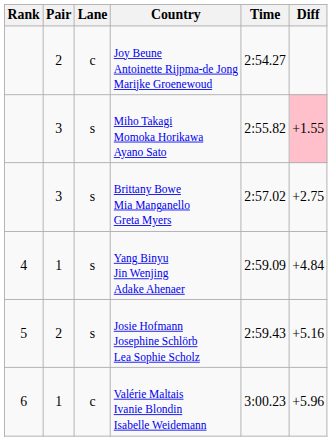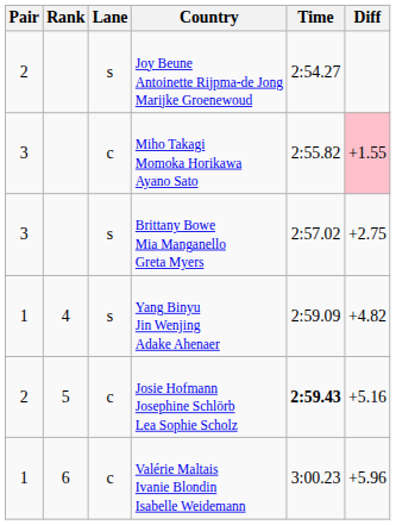 <table class="wikitable sortable" style="text-align:center">
 <tr>
+<th>Pair</th>
 <th>Rank</th>
-<th>Pair</th>
 <th>Lane</th>
 <th>Country</th>
 <th>Time</th>
 <th>Diff</th>
 </tr>
 <tr>
+<td>2</td>
 <td></td>
-<td>2</td>
-<td>c</td>
+<td>s</td>
 <td align=left><br><small><a href='#'>Joy Beune</a><br><a href='#'>Antoinette Rijpma-de Jong</a><br><a href='#'>Marijke Groenewoud</a></small></td>
 <td>2:54.27</td>
 <td></td>
 </tr>
 <tr>
+<td>3</td>
 <td></td>
-<td>3</td>
-<td>s</td>
+<td>c</td>
 <td align=left><br><small><a href='#'>Miho Takagi</a><br><a href='#'>Momoka Horikawa</a><br><a href='#'>Ayano Sato</a></small></td>
 <td>2:55.82</td>
 <td style="background: pink;">+1.55</td>
 </tr>
 <tr>
+<td>3</td>
 <td></td>
-<td>3</td>
 <td>s</td>
 <td align=left><br><small><a href='#'>Brittany Bowe</a><br><a href='#'>Mia Manganello</a><br><a href='#'>Greta Myers</a></small></td>
 <td>2:57.02</td>
 <td>+2.75</td>
 </tr>
 <tr>
+<td>1</td>
 <td>4</td>
-<td>1</td>
 <td>s</td>
 <td align=left><br><small><a href='#'>Yang Binyu</a><br><a href='#'>Jin Wenjing</a><br><a href='#'>Adake Ahenaer</a></small></td>
 <td>2:59.09</td>
-<td>+4.84</td>
+<td>+4.82</td>
 </tr>
 <tr>
+<td>2</td>
 <td>5</td>
-<td>2</td>
-<td>s</td>
+<td>c</td>
 <td align=left><br><small><a href='#'>Josie Hofmann</a><br><a href='#'>Josephine Schlörb</a><br><a href='#'>Lea Sophie Scholz</a></small></td>
-<td>2:59.43</td>
+<td><strong>2:59.43</strong></td>
 <td>+5.16</td>
 </tr>
 <tr>
+<td>1</td>
 <td>6</td>
-<td>1</td>
 <td>c</td>
 <td align=left><br><small><a href='#'>Valérie Maltais</a><br><a href='#'>Ivanie Blondin</a><br><a href='#'>Isabelle Weidemann</a></small></td>
 <td>3:00.23</td>
 <td>+5.96</td>
 </tr>
 </table>
